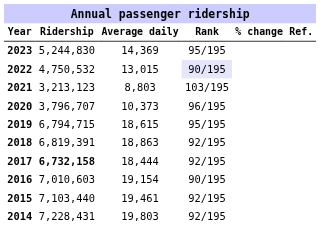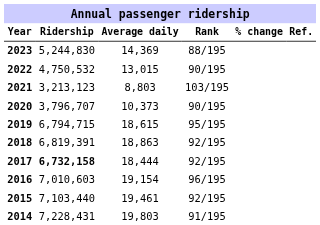 <table class="toccolours" cellpadding="4" cellspacing="0" style="text-align:right;">
 <tr>
 <th colspan="6"  style="background-color:#ccf; background-color:#ccf; font-size:110%; text-align:center;">Annual passenger ridership</th>
 </tr>
 <tr style="font-size:95%; text-align:center">
 <th style="border-bottom:1px solid black">Year</th>
 <th style="border-bottom:1px solid black">Ridership</th>
 <th style="border-bottom:1px solid black">Average daily</th>
 <th style="border-bottom:1px solid black">Rank</th>
 <th style="border-bottom:1px solid black">% change</th>
 <th style="border-bottom:1px solid black">Ref.</th>
 </tr>
 <tr style="text-align:center;">
 <td><strong>2023</strong></td>
 <td>5,244,830</td>
 <td>14,369</td>
-<td>95/195</td>
+<td>88/195</td>
 <td></td>
 <td></td>
 </tr>
 <tr style="text-align:center;">
 <td><strong>2022</strong></td>
 <td>4,750,532</td>
 <td>13,015</td>
-<td style="background: lavender;">90/195</td>
+<td>90/195</td>
 <td></td>
 <td></td>
 </tr>
 <tr style="text-align:center;">
 <td><strong>2021</strong></td>
 <td>3,213,123</td>
 <td>8,803</td>
 <td>103/195</td>
 <td></td>
 <td></td>
 </tr>
 <tr style="text-align:center;">
 <td><strong>2020</strong></td>
 <td>3,796,707</td>
 <td>10,373</td>
-<td>96/195</td>
+<td>90/195</td>
 <td></td>
 <td></td>
 </tr>
 <tr style="text-align:center;">
 <td><strong>2019</strong></td>
 <td>6,794,715</td>
 <td>18,615</td>
 <td>95/195</td>
 <td></td>
 <td></td>
 </tr>
 <tr style="text-align:center;">
 <td><strong>2018</strong></td>
 <td>6,819,391</td>
 <td>18,863</td>
 <td>92/195</td>
 <td></td>
 <td></td>
 </tr>
 <tr style="text-align:center;">
 <td><strong>2017</strong></td>
 <td><strong>6,732,158</strong></td>
 <td>18,444</td>
 <td>92/195</td>
 <td></td>
 <td></td>
 </tr>
 <tr style="text-align:center;">
 <td><strong>2016</strong></td>
 <td>7,010,603</td>
 <td>19,154</td>
-<td>90/195</td>
+<td>96/195</td>
 <td></td>
 <td></td>
 </tr>
 <tr style="text-align:center;">
 <td><strong>2015</strong></td>
 <td>7,103,440</td>
 <td>19,461</td>
 <td>92/195</td>
 <td></td>
 <td></td>
 </tr>
 <tr style="text-align:center;">
 <td><strong>2014</strong></td>
 <td>7,228,431</td>
 <td>19,803</td>
-<td>92/195</td>
+<td>91/195</td>
 <td></td>
 <td></td>
 </tr>
 </table>
